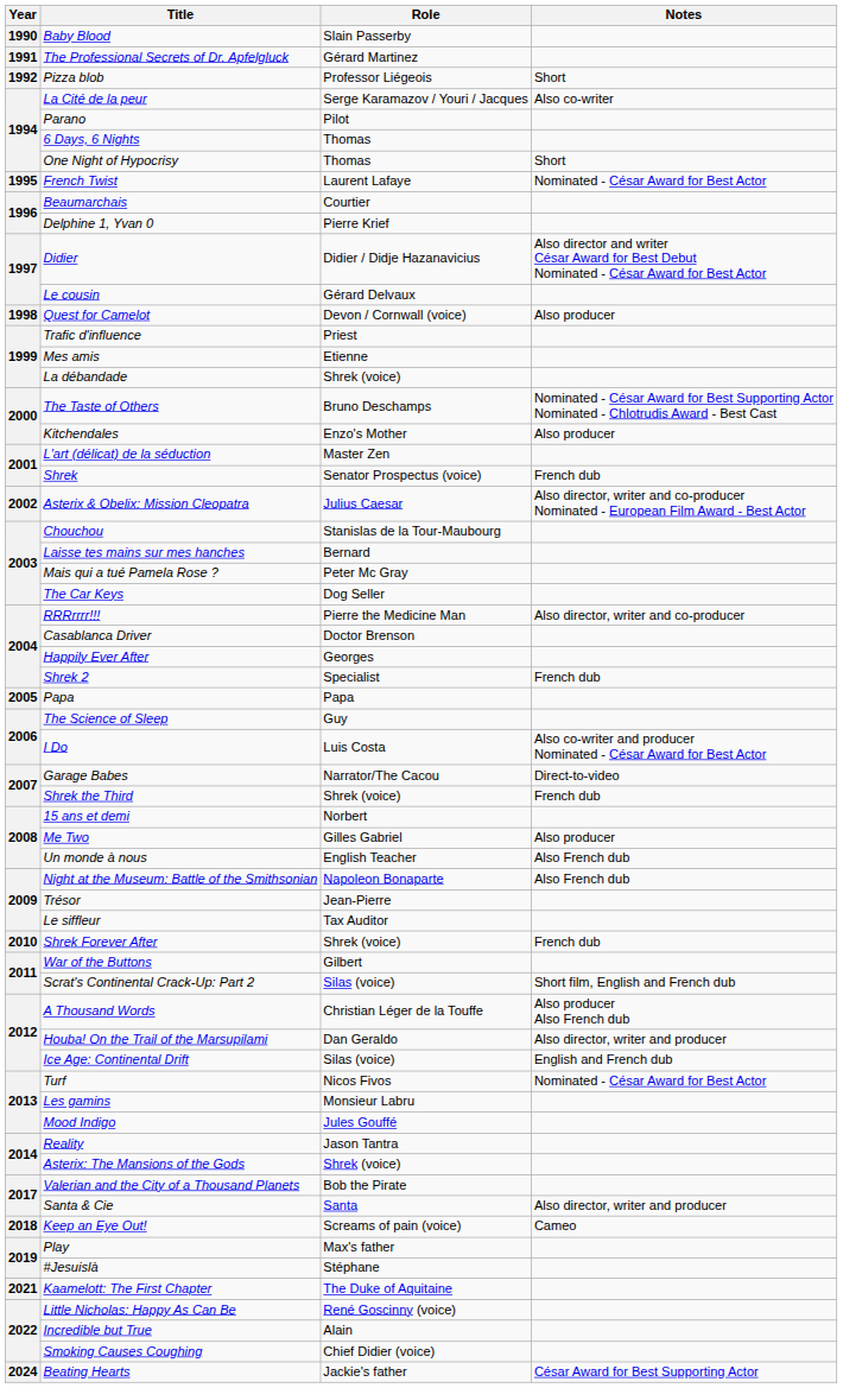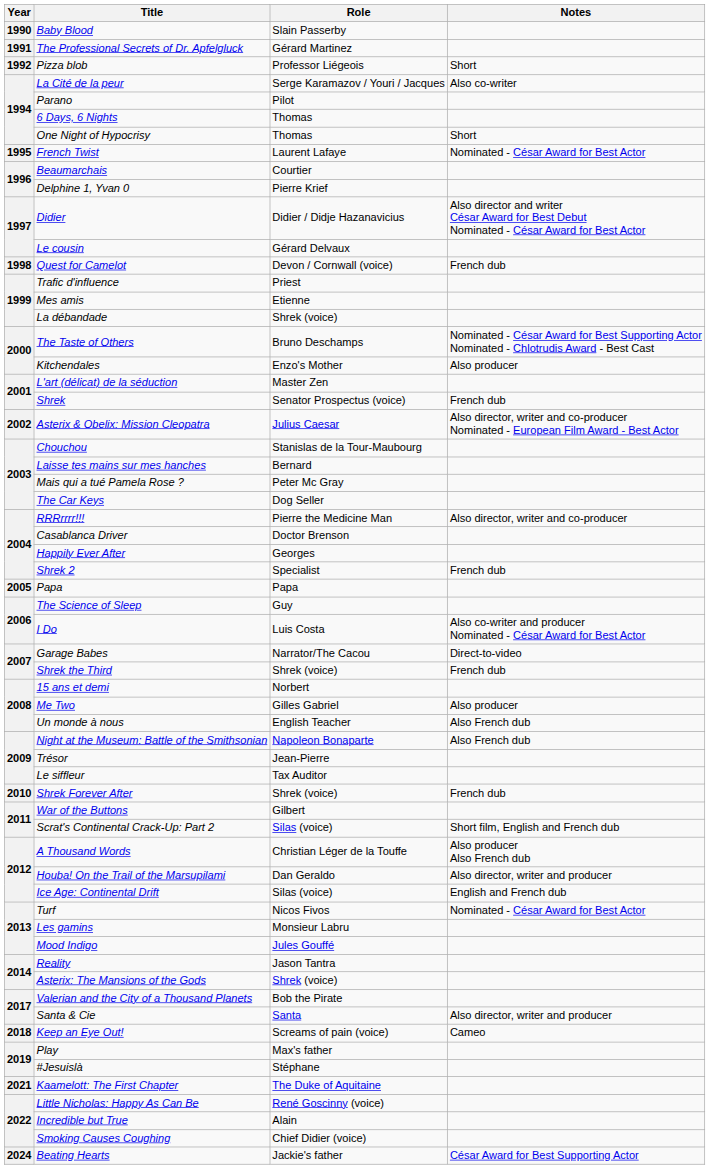 <table class="wikitable plainrowheaders sortable">
 <tr>
 <th scope="col">Year</th>
 <th scope="col">Title</th>
 <th scope="col">Role</th>
 <th scope="col" class="unsortable">Notes</th>
 </tr>
 <tr>
 <th scope="row">1990</th>
 <td><em><a href='#'>Baby Blood</a></em></td>
 <td>Slain Passerby</td>
 <td></td>
 </tr>
 <tr>
 <th scope="row">1991</th>
 <td><em><a href='#'>The Professional Secrets of Dr. Apfelgluck</a></em></td>
 <td>Gérard Martinez</td>
 <td></td>
 </tr>
 <tr>
 <th scope="row">1992</th>
 <td><em>Pizza blob</em></td>
 <td>Professor Liégeois</td>
 <td>Short</td>
 </tr>
 <tr>
 <th scope="row" rowspan="4">1994</th>
 <td><em><a href='#'>La Cité de la peur</a></em></td>
 <td>Serge Karamazov / Youri / Jacques</td>
 <td>Also co-writer</td>
 </tr>
 <tr>
 <td><em>Parano</em></td>
 <td>Pilot</td>
 <td></td>
 </tr>
 <tr>
 <td><em><a href='#'>6 Days, 6 Nights</a></em></td>
 <td>Thomas</td>
 <td></td>
 </tr>
 <tr>
 <td><em>One Night of Hypocrisy</em></td>
 <td>Thomas</td>
 <td>Short</td>
 </tr>
 <tr>
 <th scope="row">1995</th>
 <td><em><a href='#'>French Twist</a></em></td>
 <td>Laurent Lafaye</td>
 <td>Nominated - <a href='#'>César Award for Best Actor</a></td>
 </tr>
 <tr>
 <th scope="row" rowspan="2">1996</th>
 <td><em><a href='#'>Beaumarchais</a></em></td>
 <td>Courtier</td>
 <td></td>
 </tr>
 <tr>
 <td><em>Delphine 1, Yvan 0</em></td>
 <td>Pierre Krief</td>
 <td></td>
 </tr>
 <tr>
 <th scope="row" rowspan="2">1997</th>
 <td><em><a href='#'>Didier</a></em></td>
 <td>Didier / Didje Hazanavicius</td>
 <td>Also director and writer<br><a href='#'>César Award for Best Debut</a><br>Nominated - <a href='#'>César Award for Best Actor</a></td>
 </tr>
 <tr>
 <td><em><a href='#'>Le cousin</a></em></td>
 <td>Gérard Delvaux</td>
 <td></td>
 </tr>
 <tr>
 <th scope="row">1998</th>
 <td><em><a href='#'>Quest for Camelot</a></em></td>
 <td>Devon / Cornwall (voice)</td>
-<td>Also producer</td>
+<td>French dub</td>
 </tr>
 <tr>
 <th scope="row" rowspan="3">1999</th>
 <td><em>Trafic d'influence</em></td>
 <td>Priest</td>
 <td></td>
 </tr>
 <tr>
 <td><em>Mes amis</em></td>
 <td>Etienne</td>
 <td></td>
 </tr>
 <tr>
 <td><em>La débandade</em></td>
 <td>Shrek (voice)</td>
 <td></td>
 </tr>
 <tr>
 <th scope="row" rowspan="2">2000</th>
 <td><em><a href='#'>The Taste of Others</a></em></td>
 <td>Bruno Deschamps</td>
 <td>Nominated - <a href='#'>César Award for Best Supporting Actor</a><br>Nominated - <a href='#'>Chlotrudis Award</a> - Best Cast</td>
 </tr>
 <tr>
 <td><em>Kitchendales</em></td>
 <td>Enzo's Mother</td>
 <td>Also producer</td>
 </tr>
 <tr>
 <th scope="row" rowspan="2">2001</th>
 <td><em><a href='#'>L'art (délicat) de la séduction</a></em></td>
 <td>Master Zen</td>
 <td></td>
 </tr>
 <tr>
 <td><em><a href='#'>Shrek</a></em></td>
 <td>Senator Prospectus (voice)</td>
 <td>French dub</td>
 </tr>
 <tr>
 <th scope="row">2002</th>
 <td><em><a href='#'>Asterix & Obelix: Mission Cleopatra</a></em></td>
 <td><a href='#'>Julius Caesar</a></td>
 <td>Also director, writer and co-producer<br>Nominated - <a href='#'>European Film Award - Best Actor</a></td>
 </tr>
 <tr>
 <th scope="row" rowspan="4">2003</th>
 <td><em><a href='#'>Chouchou</a></em></td>
 <td>Stanislas de la Tour-Maubourg</td>
 <td></td>
 </tr>
 <tr>
 <td><em><a href='#'>Laisse tes mains sur mes hanches</a></em></td>
 <td>Bernard</td>
 <td></td>
 </tr>
 <tr>
 <td><em>Mais qui a tué Pamela Rose ?</em></td>
 <td>Peter Mc Gray</td>
 <td></td>
 </tr>
 <tr>
 <td><em><a href='#'>The Car Keys</a></em></td>
 <td>Dog Seller</td>
 <td></td>
 </tr>
 <tr>
 <th scope="row" rowspan="4">2004</th>
 <td><em><a href='#'>RRRrrrr!!!</a></em></td>
 <td>Pierre the Medicine Man</td>
 <td>Also director, writer and co-producer</td>
 </tr>
 <tr>
 <td><em>Casablanca Driver</em></td>
 <td>Doctor Brenson</td>
 <td></td>
 </tr>
 <tr>
 <td><em><a href='#'>Happily Ever After</a></em></td>
 <td>Georges</td>
 <td></td>
 </tr>
 <tr>
 <td><em><a href='#'>Shrek 2</a></em></td>
 <td>Specialist</td>
 <td>French dub</td>
 </tr>
 <tr>
 <th scope="row">2005</th>
 <td><em>Papa</em></td>
 <td>Papa</td>
 <td></td>
 </tr>
 <tr>
 <th scope="row" rowspan="2">2006</th>
 <td><em><a href='#'>The Science of Sleep</a></em></td>
 <td>Guy</td>
 <td></td>
 </tr>
 <tr>
 <td><em><a href='#'>I Do</a></em></td>
 <td>Luis Costa</td>
 <td>Also co-writer and producer<br>Nominated - <a href='#'>César Award for Best Actor</a></td>
 </tr>
 <tr>
 <th scope="row" rowspan="2">2007</th>
 <td><em>Garage Babes</em></td>
 <td>Narrator/The Cacou</td>
 <td>Direct-to-video</td>
 </tr>
 <tr>
 <td><em><a href='#'>Shrek the Third</a></em></td>
 <td>Shrek (voice)</td>
 <td>French dub</td>
 </tr>
 <tr>
 <th scope="row" rowspan="3">2008</th>
 <td><em><a href='#'>15 ans et demi</a></em></td>
 <td>Norbert</td>
 <td></td>
 </tr>
 <tr>
 <td><em><a href='#'>Me Two</a></em></td>
 <td>Gilles Gabriel</td>
 <td>Also producer</td>
 </tr>
 <tr>
 <td><em>Un monde à nous</em></td>
 <td>English Teacher</td>
 <td>Also French dub</td>
 </tr>
 <tr>
 <th scope="row" rowspan="3">2009</th>
 <td><em><a href='#'>Night at the Museum: Battle of the Smithsonian</a></em></td>
 <td><a href='#'>Napoleon Bonaparte</a></td>
 <td>Also French dub</td>
 </tr>
 <tr>
 <td><em>Trésor</em></td>
 <td>Jean-Pierre</td>
 <td></td>
 </tr>
 <tr>
 <td><em>Le siffleur</em></td>
 <td>Tax Auditor</td>
 <td></td>
 </tr>
 <tr>
 <th scope="row">2010</th>
 <td><em><a href='#'>Shrek Forever After</a></em></td>
 <td>Shrek (voice)</td>
 <td>French dub</td>
 </tr>
 <tr>
 <th scope="row" rowspan="2">2011</th>
 <td><em><a href='#'>War of the Buttons</a></em></td>
 <td>Gilbert</td>
 <td></td>
 </tr>
 <tr>
 <td><em>Scrat's Continental Crack-Up: Part 2</em></td>
 <td><a href='#'>Silas</a> (voice)</td>
 <td>Short film, English and French dub</td>
 </tr>
 <tr>
 <th scope="row" rowspan="3">2012</th>
 <td><em><a href='#'>A Thousand Words</a></em></td>
 <td>Christian Léger de la Touffe</td>
 <td>Also producer<br>Also French dub</td>
 </tr>
 <tr>
 <td><em><a href='#'>Houba! On the Trail of the Marsupilami</a></em></td>
 <td>Dan Geraldo</td>
 <td>Also director, writer and producer</td>
 </tr>
 <tr>
 <td><em><a href='#'>Ice Age: Continental Drift</a></em></td>
 <td>Silas (voice)</td>
 <td>English and French dub</td>
 </tr>
 <tr>
 <th scope="row" rowspan="3">2013</th>
 <td><em>Turf</em></td>
 <td>Nicos Fivos</td>
 <td>Nominated - <a href='#'>César Award for Best Actor</a></td>
 </tr>
 <tr>
 <td><em><a href='#'>Les gamins</a></em></td>
 <td>Monsieur Labru</td>
 <td></td>
 </tr>
 <tr>
 <td><em><a href='#'>Mood Indigo</a></em></td>
 <td><a href='#'>Jules Gouffé</a></td>
 <td></td>
 </tr>
 <tr>
 <th scope="row" rowspan="2">2014</th>
 <td><em><a href='#'>Reality</a></em></td>
 <td>Jason Tantra</td>
 <td></td>
 </tr>
 <tr>
 <td><em><a href='#'>Asterix: The Mansions of the Gods</a></em></td>
 <td><a href='#'>Shrek</a> (voice)</td>
 <td></td>
 </tr>
 <tr>
 <th scope="row" rowspan="2">2017</th>
 <td><em><a href='#'>Valerian and the City of a Thousand Planets</a></em></td>
 <td>Bob the Pirate</td>
 <td></td>
 </tr>
 <tr>
 <td><em>Santa & Cie</em></td>
 <td><a href='#'>Santa</a></td>
 <td>Also director, writer and producer</td>
 </tr>
 <tr>
 <th scope="row">2018</th>
 <td><em><a href='#'>Keep an Eye Out!</a></em></td>
 <td>Screams of pain (voice)</td>
 <td>Cameo</td>
 </tr>
 <tr>
 <th scope="row" rowspan="2">2019</th>
 <td><em>Play</em></td>
 <td>Max's father</td>
 <td></td>
 </tr>
 <tr>
 <td><em>#Jesuislà</em></td>
 <td>Stéphane</td>
 <td></td>
 </tr>
 <tr>
 <th scope="row">2021</th>
 <td><em><a href='#'>Kaamelott: The First Chapter</a></em></td>
 <td><a href='#'>The Duke of Aquitaine</a></td>
 <td></td>
 </tr>
 <tr>
 <th rowspan="3" scope="row">2022</th>
 <td><em><a href='#'>Little Nicholas: Happy As Can Be</a></em><em> </em></td>
 <td><a href='#'>René Goscinny</a> (voice)</td>
 <td></td>
 </tr>
 <tr>
 <td><em><a href='#'>Incredible but True</a></em></td>
 <td>Alain</td>
 <td></td>
 </tr>
 <tr>
 <td><em><a href='#'>Smoking Causes Coughing</a></em></td>
 <td>Chief Didier (voice)</td>
 <td></td>
 </tr>
 <tr>
 <th scope="row">2024</th>
 <td><em><a href='#'>Beating Hearts</a></em></td>
 <td>Jackie's father</td>
 <td><a href='#'>César Award for Best Supporting Actor</a></td>
 </tr>
 </table>
